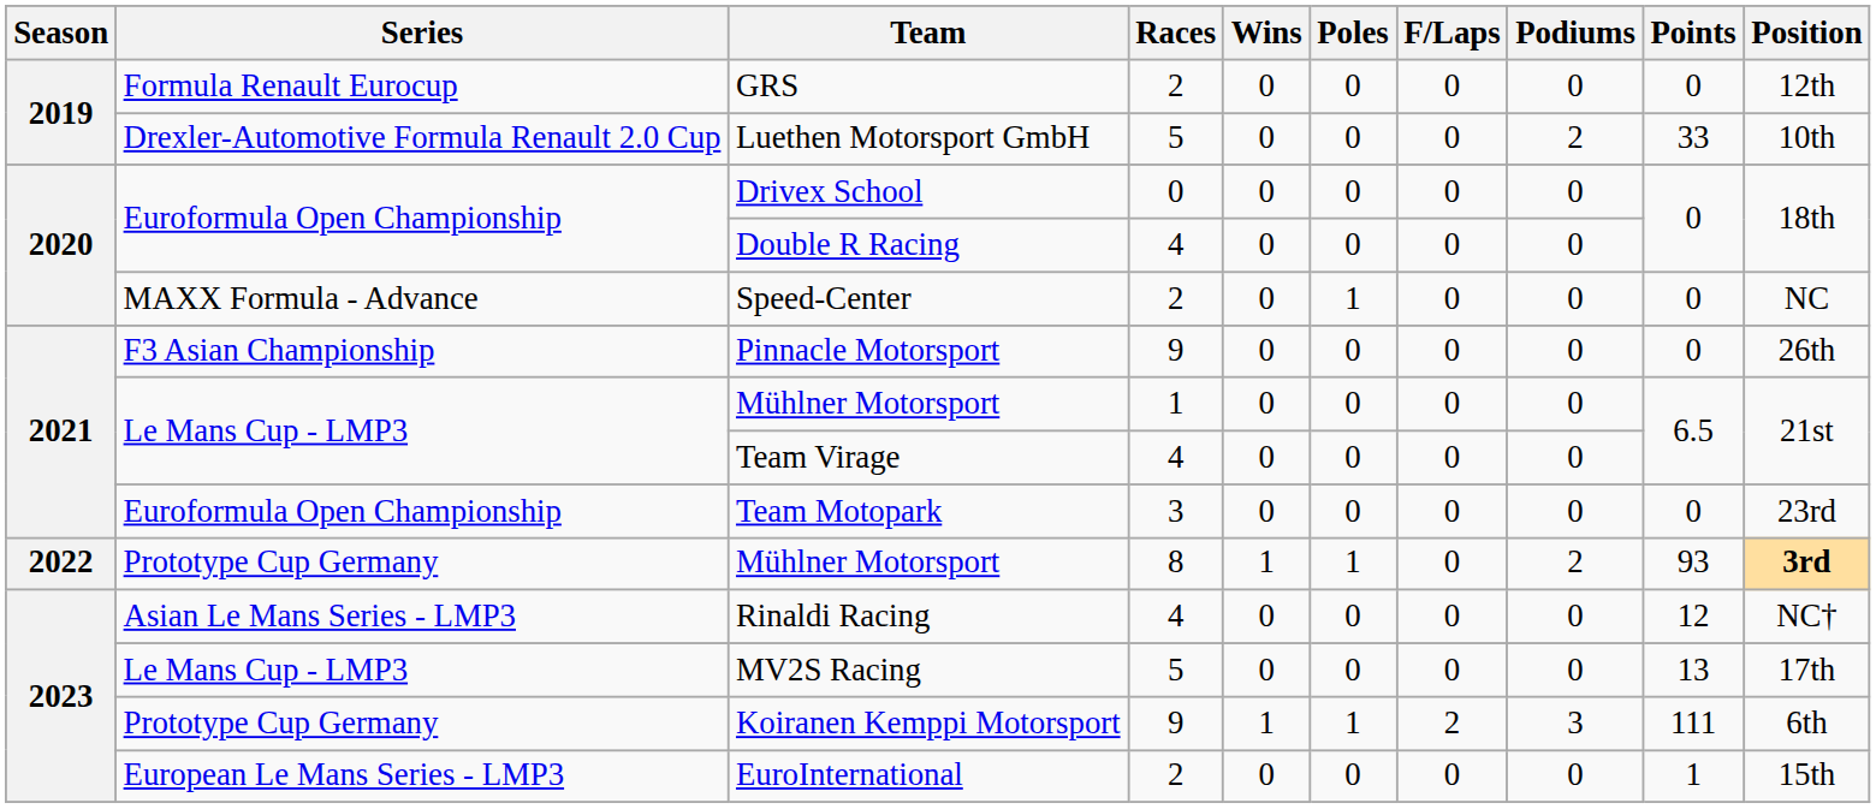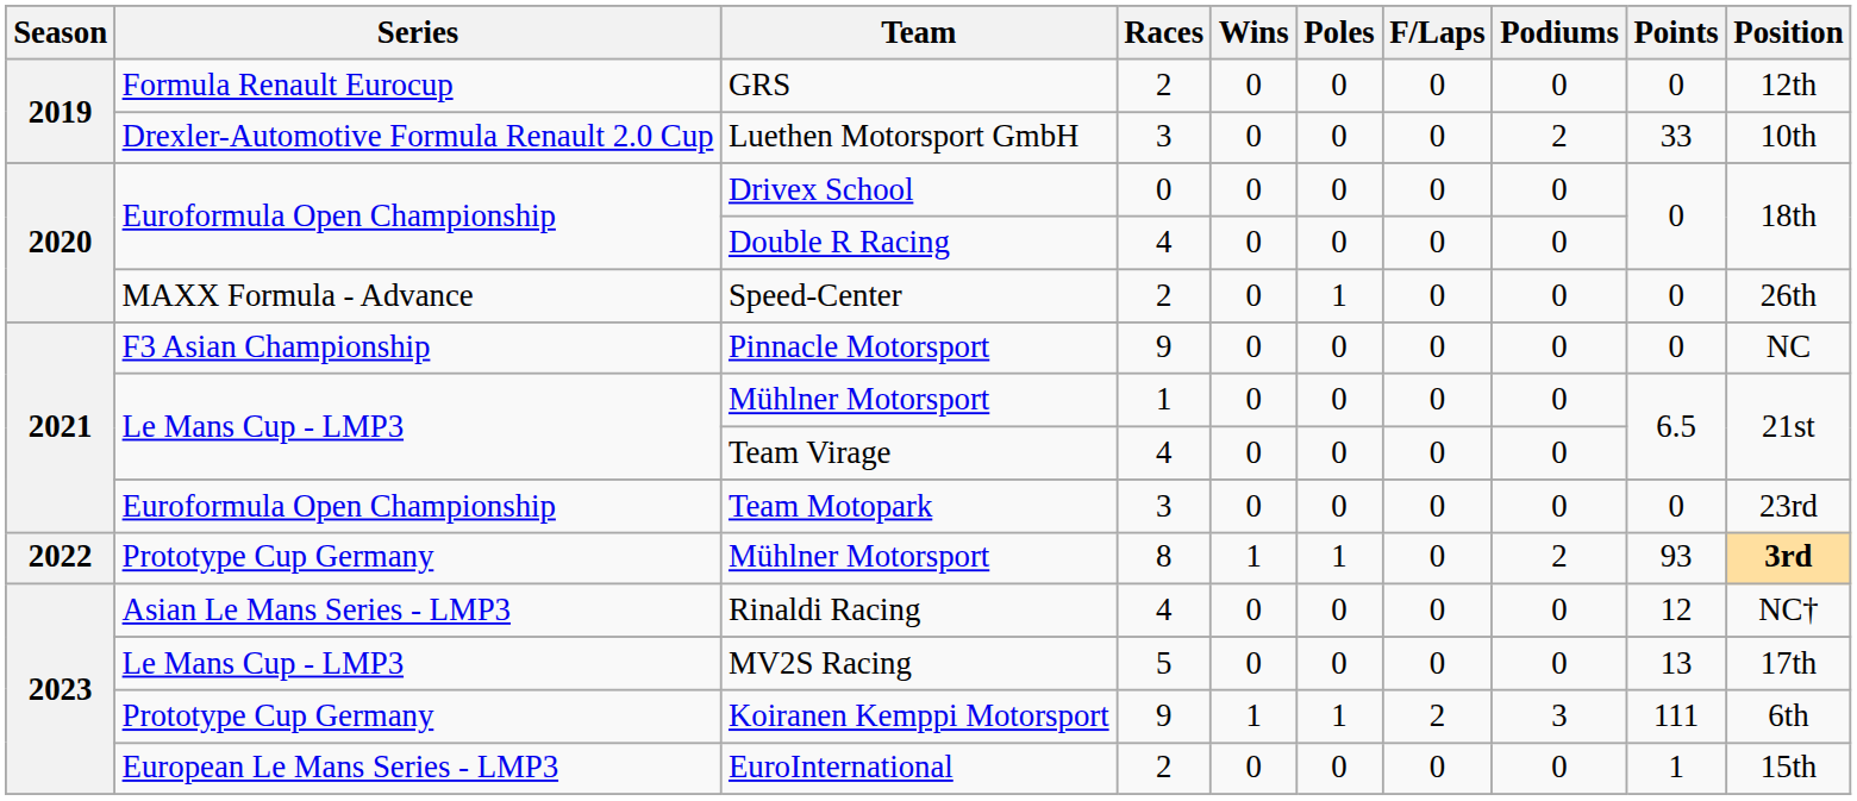 <table class="wikitable" style="font-size: 90%; text-align:center">
 <tr>
 <th>Season</th>
 <th>Series</th>
 <th>Team</th>
 <th>Races</th>
 <th>Wins</th>
 <th>Poles</th>
 <th>F/Laps</th>
 <th>Podiums</th>
 <th>Points</th>
 <th>Position</th>
 </tr>
 <tr>
 <th rowspan=2>2019</th>
 <td align=left><a href='#'>Formula Renault Eurocup</a></td>
 <td align=left>GRS</td>
 <td>2</td>
 <td>0</td>
 <td>0</td>
 <td>0</td>
 <td>0</td>
 <td>0</td>
 <td>12th</td>
 </tr>
 <tr>
 <td align=left nowrap><a href='#'>Drexler-Automotive Formula Renault 2.0 Cup</a></td>
 <td align=left nowrap>Luethen Motorsport GmbH</td>
-<td>5</td>
+<td>3</td>
 <td>0</td>
 <td>0</td>
 <td>0</td>
 <td>2</td>
 <td>33</td>
 <td>10th</td>
 </tr>
 <tr>
 <th rowspan=3>2020</th>
 <td rowspan=2 align=left><a href='#'>Euroformula Open Championship</a></td>
 <td align=left><a href='#'>Drivex School</a></td>
 <td>0</td>
 <td>0</td>
 <td>0</td>
 <td>0</td>
 <td>0</td>
 <td rowspan=2>0</td>
 <td rowspan=2>18th</td>
 </tr>
 <tr>
 <td align=left><a href='#'>Double R Racing</a></td>
 <td>4</td>
 <td>0</td>
 <td>0</td>
 <td>0</td>
 <td>0</td>
 </tr>
 <tr>
 <td align=left>MAXX Formula - Advance</td>
 <td align=left>Speed-Center</td>
 <td>2</td>
 <td>0</td>
 <td>1</td>
 <td>0</td>
 <td>0</td>
 <td>0</td>
-<td>NC</td>
+<td>26th</td>
 </tr>
 <tr>
 <th rowspan=4>2021</th>
 <td align=left><a href='#'>F3 Asian Championship</a></td>
 <td align=left><a href='#'>Pinnacle Motorsport</a></td>
 <td>9</td>
 <td>0</td>
 <td>0</td>
 <td>0</td>
 <td>0</td>
 <td>0</td>
-<td>26th</td>
+<td>NC</td>
 </tr>
 <tr>
 <td rowspan=2 align=left><a href='#'>Le Mans Cup - LMP3</a></td>
 <td align=left><a href='#'>Mühlner Motorsport</a></td>
 <td>1</td>
 <td>0</td>
 <td>0</td>
 <td>0</td>
 <td>0</td>
 <td rowspan=2>6.5</td>
 <td rowspan=2>21st</td>
 </tr>
 <tr>
 <td align=left>Team Virage</td>
 <td>4</td>
 <td>0</td>
 <td>0</td>
 <td>0</td>
 <td>0</td>
 </tr>
 <tr>
 <td align=left><a href='#'>Euroformula Open Championship</a></td>
 <td align=left><a href='#'>Team Motopark</a></td>
 <td>3</td>
 <td>0</td>
 <td>0</td>
 <td>0</td>
 <td>0</td>
 <td>0</td>
 <td>23rd</td>
 </tr>
 <tr>
 <th>2022</th>
 <td align=left><a href='#'>Prototype Cup Germany</a></td>
 <td align=left><a href='#'>Mühlner Motorsport</a></td>
 <td>8</td>
 <td>1</td>
 <td>1</td>
 <td>0</td>
 <td>2</td>
 <td>93</td>
 <td style="background:#ffdf9f;"><strong>3rd</strong></td>
 </tr>
 <tr>
 <th rowspan="4">2023</th>
 <td align=left><a href='#'>Asian Le Mans Series - LMP3</a></td>
 <td align=left>Rinaldi Racing</td>
 <td>4</td>
 <td>0</td>
 <td>0</td>
 <td>0</td>
 <td>0</td>
 <td>12</td>
 <td>NC†</td>
 </tr>
 <tr>
 <td align=left><a href='#'>Le Mans Cup - LMP3</a></td>
 <td align=left>MV2S Racing</td>
 <td>5</td>
 <td>0</td>
 <td>0</td>
 <td>0</td>
 <td>0</td>
 <td>13</td>
 <td>17th</td>
 </tr>
 <tr>
 <td align=left><a href='#'>Prototype Cup Germany</a></td>
 <td align=left nowrap><a href='#'>Koiranen Kemppi Motorsport</a></td>
 <td>9</td>
 <td>1</td>
 <td>1</td>
 <td>2</td>
 <td>3</td>
 <td>111</td>
 <td>6th</td>
 </tr>
 <tr>
 <td align=left><a href='#'>European Le Mans Series - LMP3</a></td>
 <td align=left><a href='#'>EuroInternational</a></td>
 <td>2</td>
 <td>0</td>
 <td>0</td>
 <td>0</td>
 <td>0</td>
 <td>1</td>
 <td>15th</td>
 </tr>
 </table>
